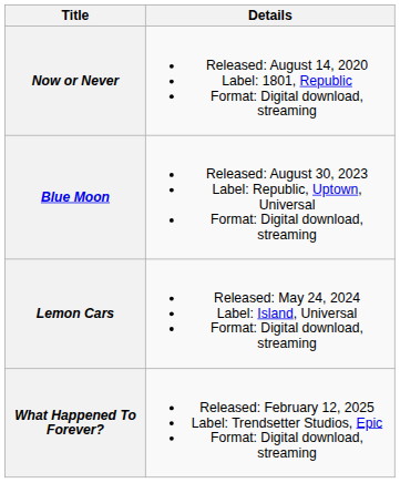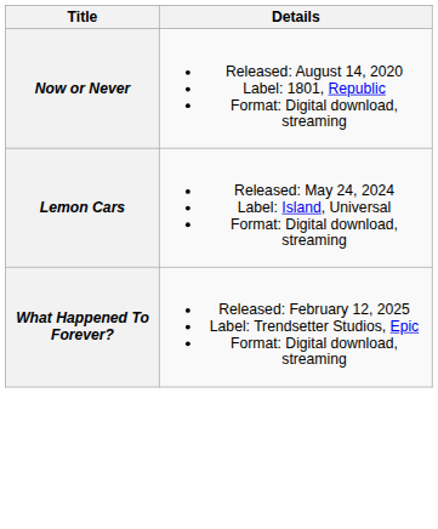 <table class="wikitable plainrowheaders" style="text-align:center;">
 <tr>
 <th scope="col" style="width:10em;">Title</th>
 <th scope="col" style="width:18em;">Details</th>
 </tr>
 <tr>
 <th scope="row"><em>Now or Never</em></th>
 <td><br><ul><li>Released: August 14, 2020</li><li>Label: 1801, <a href='#'>Republic</a></li><li>Format: Digital download, streaming</li></ul></td>
 </tr>
 <tr>
-<th scope="row"><em><a href='#'>Blue Moon</a></em></th>
-<td><br><ul><li>Released: August 30, 2023</li><li>Label: Republic, <a href='#'>Uptown</a>, Universal</li><li>Format: Digital download, streaming</li></ul></td>
-</tr>
-<tr>
 <th scope="row"><em>Lemon Cars</em></th>
 <td><br><ul><li>Released: May 24, 2024</li><li>Label: <a href='#'>Island</a>, Universal</li><li>Format: Digital download, streaming</li></ul></td>
 </tr>
 <tr>
 <th scope="row"><em>What Happened To Forever?</em></th>
 <td><br><ul><li>Released: February 12, 2025</li><li>Label: Trendsetter Studios, <a href='#'>Epic</a></li><li>Format: Digital download, streaming</li></ul></td>
 </tr>
 </table>
